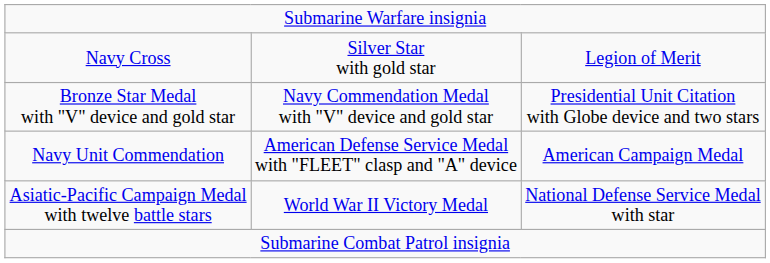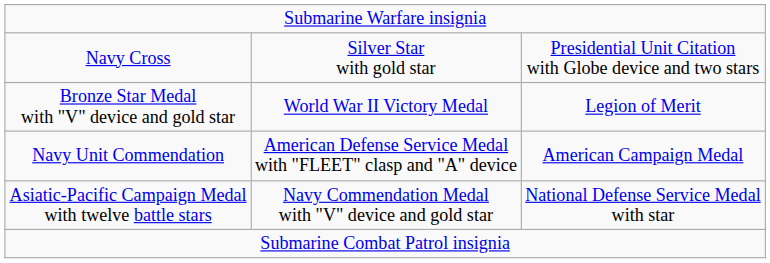 <table class="wikitable" style="margin:1em auto; text-align:center;">
 <tr>
 <td colspan=5><a href='#'>Submarine Warfare insignia</a></td>
 </tr>
 <tr>
 <td><a href='#'>Navy Cross</a></td>
 <td><a href='#'>Silver Star</a><br>with gold star</td>
-<td><a href='#'>Legion of Merit</a></td>
+<td><a href='#'>Presidential Unit Citation</a><br>with Globe device and two stars</td>
 </tr>
 <tr>
 <td><a href='#'>Bronze Star Medal</a><br>with "V" device and gold star</td>
-<td><a href='#'>Navy Commendation Medal</a><br>with "V" device and gold star</td>
-<td><a href='#'>Presidential Unit Citation</a><br>with Globe device and two stars</td>
+<td><a href='#'>World War II Victory Medal</a></td>
+<td><a href='#'>Legion of Merit</a></td>
 </tr>
 <tr>
 <td><a href='#'>Navy Unit Commendation</a></td>
 <td><a href='#'>American Defense Service Medal</a><br>with "FLEET" clasp and "A" device</td>
 <td><a href='#'>American Campaign Medal</a></td>
 </tr>
 <tr>
 <td><a href='#'>Asiatic-Pacific Campaign Medal</a><br>with twelve <a href='#'>battle stars</a></td>
-<td><a href='#'>World War II Victory Medal</a></td>
+<td><a href='#'>Navy Commendation Medal</a><br>with "V" device and gold star</td>
 <td><a href='#'>National Defense Service Medal</a><br>with star</td>
 </tr>
 <tr>
 <td colspan=5><a href='#'>Submarine Combat Patrol insignia</a></td>
 </tr>
 </table>
